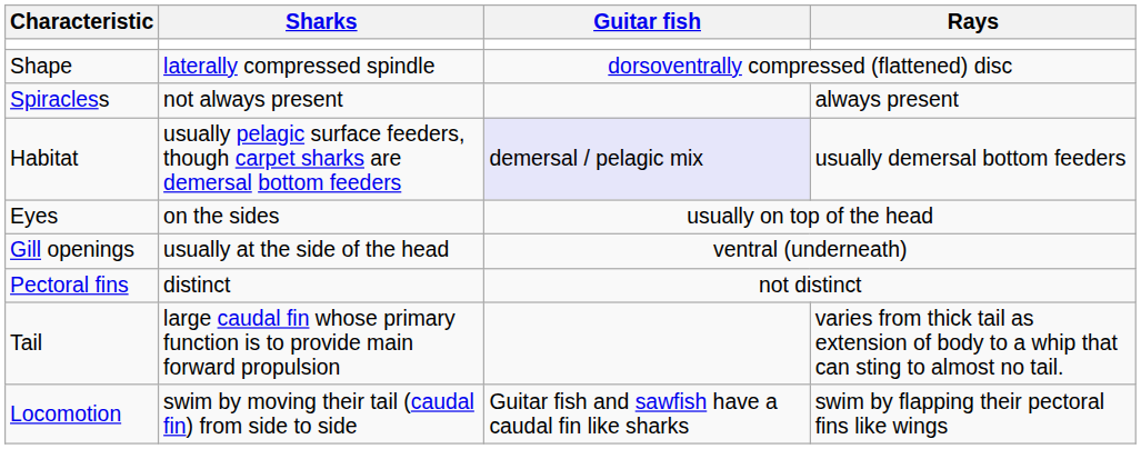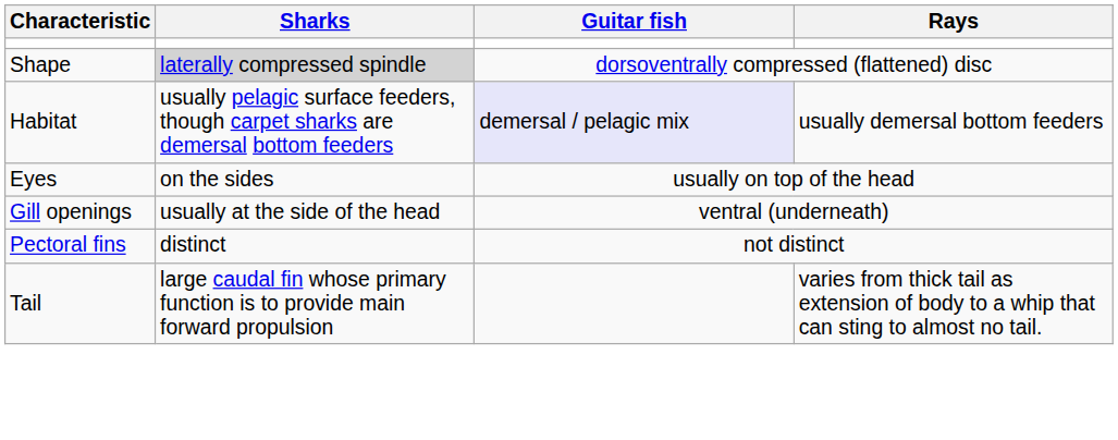 <table class="wikitable">
 <tr>
 <th>Characteristic</th>
 <th width=235><a href='#'>Sharks</a></th>
 <th width=235><a href='#'>Guitar fish</a></th>
 <th width=235>Rays</th>
 </tr>
 <tr>
 <th colspan=1 style="background:rgb(255,255,255)"></th>
 <th colspan=1 style="background:rgb(255,255,255)"></th>
 <th colspan=1 style="background:rgb(255,255,255)"></th>
 <th colspan=1 style="background:rgb(255,255,255)"></th>
 </tr>
 <tr>
 <td>Shape</td>
-<td><a href='#'>laterally</a> compressed spindle</td>
+<td style="background: lightgrey;"><a href='#'>laterally</a> compressed spindle</td>
 <td colspan=2; align=center><a href='#'>dorsoventrally</a> compressed (flattened) disc<br></td>
-</tr>
-<tr>
-<td><a href='#'>Spiracles</a>s</td>
-<td>not always present</td>
-<td></td>
-<td>always present</td>
 </tr>
 <tr>
 <td>Habitat</td>
 <td>usually <a href='#'>pelagic</a> surface feeders, though <a href='#'>carpet sharks</a> are <a href='#'>demersal</a> <a href='#'>bottom feeders</a></td>
 <td style="background: lavender;">demersal / pelagic mix</td>
 <td>usually demersal bottom feeders</td>
 </tr>
 <tr>
 <td>Eyes</td>
 <td>on the sides</td>
 <td colspan=2; align=center>usually on top of the head<br></td>
 </tr>
 <tr>
 <td><a href='#'>Gill</a> openings</td>
 <td>usually at the side of the head</td>
 <td colspan=2; align=center>ventral (underneath)</td>
 </tr>
 <tr>
 <td><a href='#'>Pectoral fins</a></td>
 <td>distinct</td>
 <td colspan=2; align=center>not distinct<br></td>
 </tr>
 <tr>
 <td>Tail</td>
 <td>large <a href='#'>caudal fin</a> whose primary function is to provide main forward propulsion</td>
 <td></td>
 <td>varies from thick tail as extension of body to a whip that can sting to almost no tail.</td>
 </tr>
-<tr>
-<td><a href='#'>Locomotion</a></td>
-<td>swim by moving their tail (<a href='#'>caudal fin</a>) from side to side</td>
-<td>Guitar fish and <a href='#'>sawfish</a> have a caudal fin like sharks</td>
-<td>swim by flapping their pectoral fins like wings</td>
-</tr>
 </table>
